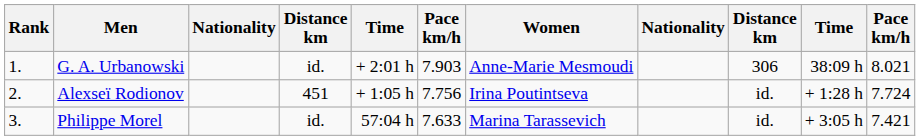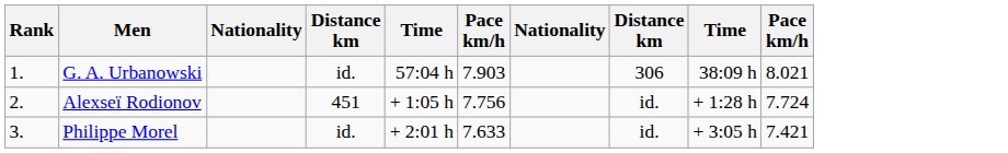 <table class="wikitable sortable" BORDER="1" CELLSPACING="0">
 <tr ---->
 <th>Rank</th>
 <th>Men</th>
 <th>Nationality</th>
 <th>Distance<br> km</th>
 <th>Time</th>
 <th>Pace <br> km/h</th>
-<th>Women</th>
 <th>Nationality</th>
 <th>Distance <br> km</th>
 <th>Time</th>
 <th>Pace <br> km/h</th>
 </tr>
 <tr ---->
 <td>1.</td>
 <td><a href='#'>G. A. Urbanowski</a></td>
 <td></td>
 <td style="text-align: center;">id.</td>
-<td>+ 2:01 h</td>
+<td align="right">57:04 h</td>
 <td style="text-align: center;">7.903</td>
-<td><a href='#'>Anne-Marie Mesmoudi</a></td>
 <td></td>
 <td style="text-align: center;">306</td>
 <td align="right">38:09 h</td>
 <td style="text-align: center;">8.021</td>
 </tr>
 <tr>
 <td>2.</td>
 <td><a href='#'>Alexseï Rodionov</a></td>
 <td></td>
 <td style="text-align: center;">451</td>
 <td>+ 1:05 h</td>
 <td style="text-align: center;">7.756</td>
-<td><a href='#'>Irina Poutintseva</a></td>
 <td></td>
 <td style="text-align: center;">id.</td>
 <td>+ 1:28 h</td>
 <td style="text-align: center;">7.724</td>
 </tr>
 <tr>
 <td>3.</td>
 <td><a href='#'>Philippe Morel</a></td>
 <td></td>
 <td style="text-align: center;">id.</td>
-<td align="right">57:04 h</td>
+<td>+ 2:01 h</td>
 <td style="text-align: center;">7.633</td>
-<td><a href='#'>Marina Tarassevich</a></td>
 <td></td>
 <td style="text-align: center;">id.</td>
 <td>+ 3:05 h</td>
 <td style="text-align: center;">7.421</td>
 </tr>
 </table>
